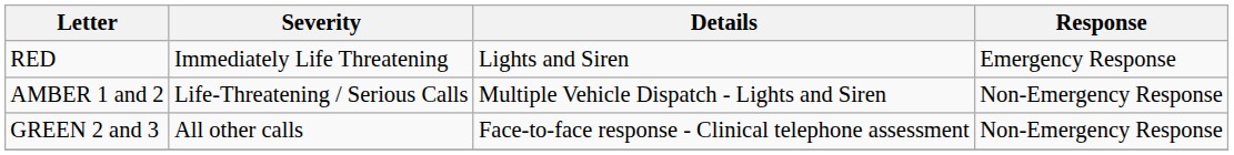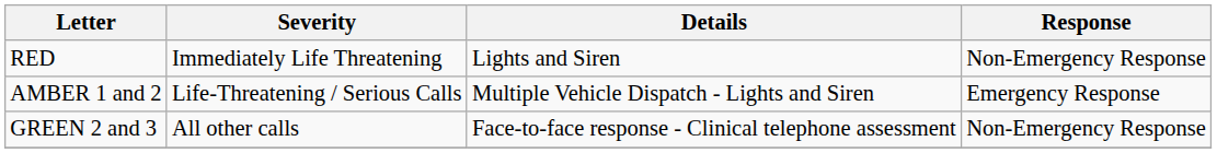 <table class="wikitable">
 <tr>
 <th>Letter</th>
 <th>Severity</th>
 <th>Details</th>
 <th>Response</th>
 </tr>
 <tr>
 <td>RED</td>
 <td>Immediately Life Threatening</td>
 <td>Lights and Siren</td>
-<td>Emergency Response</td>
+<td>Non-Emergency Response</td>
 </tr>
 <tr>
 <td>AMBER 1 and 2</td>
 <td>Life-Threatening / Serious Calls</td>
 <td>Multiple Vehicle Dispatch - Lights and Siren</td>
-<td>Non-Emergency Response</td>
+<td>Emergency Response</td>
 </tr>
 <tr>
 <td>GREEN 2 and 3</td>
 <td>All other calls</td>
 <td>Face-to-face response - Clinical telephone assessment</td>
 <td>Non-Emergency Response</td>
 </tr>
 <tr>
 </tr>
 </table>
